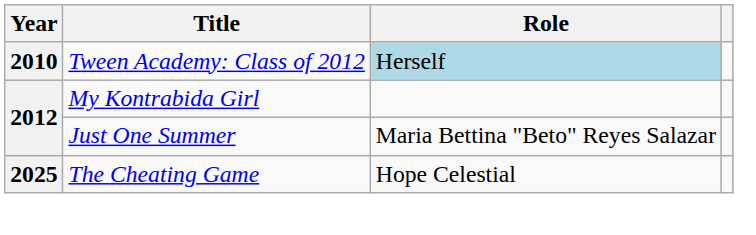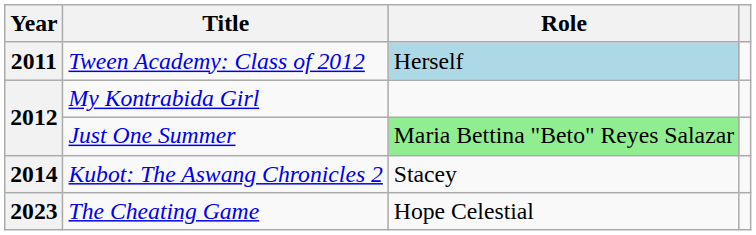 <table class="wikitable sortable plainrowheaders">
 <tr>
 <th scope="col">Year</th>
 <th scope="col">Title</th>
 <th scope="col">Role</th>
 <th scope="col" class="unsortable"></th>
 </tr>
 <tr>
-<th scope=row>2010</th>
+<th scope=row>2011</th>
 <td><em><a href='#'>Tween Academy: Class of 2012</a></em></td>
 <td style="background: lightblue;">Herself</td>
 <td></td>
 </tr>
 <tr>
 <th scope="row" rowspan="2">2012</th>
 <td><em><a href='#'>My Kontrabida Girl</a></em></td>
 <td></td>
 <td></td>
 </tr>
 <tr>
 <td><em><a href='#'>Just One Summer</a></em></td>
-<td>Maria Bettina "Beto" Reyes Salazar</td>
+<td style="background: lightgreen;">Maria Bettina "Beto" Reyes Salazar</td>
 <td></td>
 </tr>
 <tr>
-<th scope="row">2025</th>
+<th scope="row">2014</th>
+<td><em><a href='#'>Kubot: The Aswang Chronicles 2</a></em></td>
+<td>Stacey</td>
+<td></td>
+</tr>
+<tr>
+<th scope="row">2023</th>
 <td><em><a href='#'>The Cheating Game</a></em></td>
 <td>Hope Celestial</td>
 <td></td>
 </tr>
 </table>
